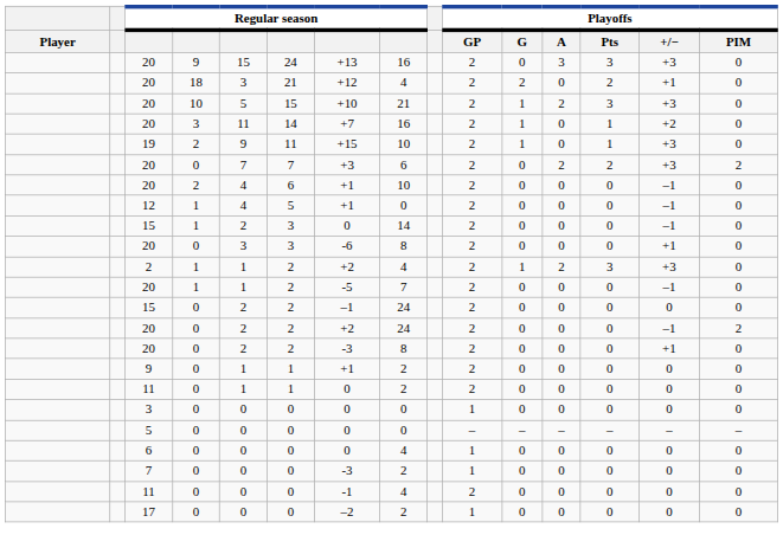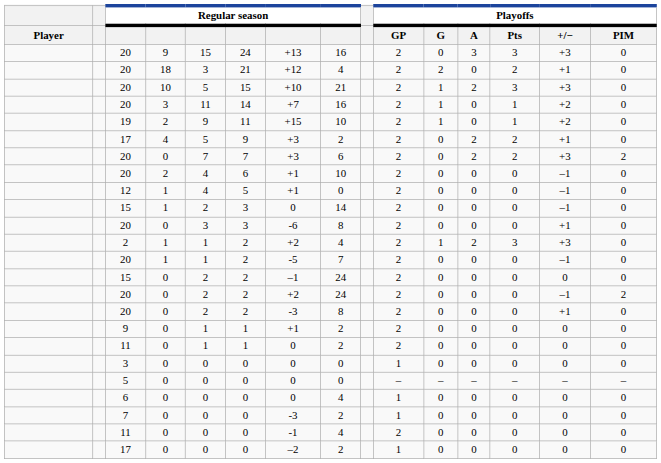 <table class="wikitable" style="text-align:center; width: 60em">
 <tr bgcolor="#fff">
 <th bgcolor="#fff"></th>
 <th bgcolor="#fff"></th>
 <th colspan="6" style="background:#fff; border-top:#1C449C 5px solid; border-bottom:black 5px solid;">Regular season</th>
 <th bgcolor="#fff"></th>
 <th colspan="6" style="background:#fff; border-top:#1C449C 5px solid; border-bottom:black 5px solid;">Playoffs</th>
 </tr>
 <tr>
 <th>Player</th>
 <th></th>
 <th></th>
 <th></th>
 <th></th>
 <th></th>
 <th></th>
 <th></th>
 <th></th>
 <th>GP</th>
 <th>G</th>
 <th>A</th>
 <th>Pts</th>
 <th>+/−</th>
 <th>PIM</th>
 </tr>
 <tr>
 <td style="text-align:left;"></td>
 <td></td>
 <td>20</td>
 <td>9</td>
 <td>15</td>
 <td>24</td>
 <td>+13</td>
 <td>16</td>
 <td></td>
 <td>2</td>
 <td>0</td>
 <td>3</td>
 <td>3</td>
 <td>+3</td>
 <td>0</td>
 </tr>
 <tr>
 <td style="text-align:left;"></td>
 <td></td>
 <td>20</td>
 <td>18</td>
 <td>3</td>
 <td>21</td>
 <td>+12</td>
 <td>4</td>
 <td></td>
 <td>2</td>
 <td>2</td>
 <td>0</td>
 <td>2</td>
 <td>+1</td>
 <td>0</td>
 </tr>
 <tr>
 <td style="text-align:left;"></td>
 <td></td>
 <td>20</td>
 <td>10</td>
 <td>5</td>
 <td>15</td>
 <td>+10</td>
 <td>21</td>
 <td></td>
 <td>2</td>
 <td>1</td>
 <td>2</td>
 <td>3</td>
 <td>+3</td>
 <td>0</td>
 </tr>
 <tr>
 <td style="text-align:left;"></td>
 <td></td>
 <td>20</td>
 <td>3</td>
 <td>11</td>
 <td>14</td>
 <td>+7</td>
 <td>16</td>
 <td></td>
 <td>2</td>
 <td>1</td>
 <td>0</td>
 <td>1</td>
 <td>+2</td>
 <td>0</td>
 </tr>
 <tr>
 <td style="text-align:left;"></td>
 <td></td>
 <td>19</td>
 <td>2</td>
 <td>9</td>
 <td>11</td>
 <td>+15</td>
 <td>10</td>
 <td></td>
 <td>2</td>
 <td>1</td>
 <td>0</td>
 <td>1</td>
+<td>+2</td>
+<td>0</td>
+</tr>
+<tr>
+<td style="text-align:left;"></td>
+<td></td>
+<td>17</td>
+<td>4</td>
+<td>5</td>
+<td>9</td>
 <td>+3</td>
+<td>2</td>
+<td></td>
+<td>2</td>
+<td>0</td>
+<td>2</td>
+<td>2</td>
+<td>+1</td>
 <td>0</td>
 </tr>
 <tr>
 <td style="text-align:left;"></td>
 <td></td>
 <td>20</td>
 <td>0</td>
 <td>7</td>
 <td>7</td>
 <td>+3</td>
 <td>6</td>
 <td></td>
 <td>2</td>
 <td>0</td>
 <td>2</td>
 <td>2</td>
 <td>+3</td>
 <td>2</td>
 </tr>
 <tr>
 <td style="text-align:left;"></td>
 <td></td>
 <td>20</td>
 <td>2</td>
 <td>4</td>
 <td>6</td>
 <td>+1</td>
 <td>10</td>
 <td></td>
 <td>2</td>
 <td>0</td>
 <td>0</td>
 <td>0</td>
 <td>–1</td>
 <td>0</td>
 </tr>
 <tr>
 <td style="text-align:left;"></td>
 <td></td>
 <td>12</td>
 <td>1</td>
 <td>4</td>
 <td>5</td>
 <td>+1</td>
 <td>0</td>
 <td></td>
 <td>2</td>
 <td>0</td>
 <td>0</td>
 <td>0</td>
 <td>–1</td>
 <td>0</td>
 </tr>
 <tr>
 <td style="text-align:left;"></td>
 <td></td>
 <td>15</td>
 <td>1</td>
 <td>2</td>
 <td>3</td>
 <td>0</td>
 <td>14</td>
 <td></td>
 <td>2</td>
 <td>0</td>
 <td>0</td>
 <td>0</td>
 <td>–1</td>
 <td>0</td>
 </tr>
 <tr>
 <td style="text-align:left;"></td>
 <td></td>
 <td>20</td>
 <td>0</td>
 <td>3</td>
 <td>3</td>
 <td>-6</td>
 <td>8</td>
 <td></td>
 <td>2</td>
 <td>0</td>
 <td>0</td>
 <td>0</td>
 <td>+1</td>
 <td>0</td>
 </tr>
 <tr>
 <td style="text-align:left;"></td>
 <td></td>
 <td>2</td>
 <td>1</td>
 <td>1</td>
 <td>2</td>
 <td>+2</td>
 <td>4</td>
 <td></td>
 <td>2</td>
 <td>1</td>
 <td>2</td>
 <td>3</td>
 <td>+3</td>
 <td>0</td>
 </tr>
 <tr>
 <td style="text-align:left;"></td>
 <td></td>
 <td>20</td>
 <td>1</td>
 <td>1</td>
 <td>2</td>
 <td>-5</td>
 <td>7</td>
 <td></td>
 <td>2</td>
 <td>0</td>
 <td>0</td>
 <td>0</td>
 <td>–1</td>
 <td>0</td>
 </tr>
 <tr>
 <td style="text-align:left;"></td>
 <td></td>
 <td>15</td>
 <td>0</td>
 <td>2</td>
 <td>2</td>
 <td>–1</td>
 <td>24</td>
 <td></td>
 <td>2</td>
 <td>0</td>
 <td>0</td>
 <td>0</td>
 <td>0</td>
 <td>0</td>
 </tr>
 <tr>
 <td style="text-align:left;"></td>
 <td></td>
 <td>20</td>
 <td>0</td>
 <td>2</td>
 <td>2</td>
 <td>+2</td>
 <td>24</td>
 <td></td>
 <td>2</td>
 <td>0</td>
 <td>0</td>
 <td>0</td>
 <td>–1</td>
 <td>2</td>
 </tr>
 <tr>
 <td style="text-align:left;"></td>
 <td></td>
 <td>20</td>
 <td>0</td>
 <td>2</td>
 <td>2</td>
 <td>-3</td>
 <td>8</td>
 <td></td>
 <td>2</td>
 <td>0</td>
 <td>0</td>
 <td>0</td>
 <td>+1</td>
 <td>0</td>
 </tr>
 <tr>
 <td style="text-align:left;"></td>
 <td></td>
 <td>9</td>
 <td>0</td>
 <td>1</td>
 <td>1</td>
 <td>+1</td>
 <td>2</td>
 <td></td>
 <td>2</td>
 <td>0</td>
 <td>0</td>
 <td>0</td>
 <td>0</td>
 <td>0</td>
 </tr>
 <tr>
 <td style="text-align:left;"></td>
 <td></td>
 <td>11</td>
 <td>0</td>
 <td>1</td>
 <td>1</td>
 <td>0</td>
 <td>2</td>
 <td></td>
 <td>2</td>
 <td>0</td>
 <td>0</td>
 <td>0</td>
 <td>0</td>
 <td>0</td>
 </tr>
 <tr>
 <td style="text-align:left;"></td>
 <td></td>
 <td>3</td>
 <td>0</td>
 <td>0</td>
 <td>0</td>
 <td>0</td>
 <td>0</td>
 <td></td>
 <td>1</td>
 <td>0</td>
 <td>0</td>
 <td>0</td>
 <td>0</td>
 <td>0</td>
 </tr>
 <tr>
 <td style="text-align:left;"></td>
 <td></td>
 <td>5</td>
 <td>0</td>
 <td>0</td>
 <td>0</td>
 <td>0</td>
 <td>0</td>
 <td></td>
 <td>–</td>
 <td>–</td>
 <td>–</td>
 <td>–</td>
 <td>–</td>
 <td>–</td>
 </tr>
 <tr>
 <td style="text-align:left;"></td>
 <td></td>
 <td>6</td>
 <td>0</td>
 <td>0</td>
 <td>0</td>
 <td>0</td>
 <td>4</td>
 <td></td>
 <td>1</td>
 <td>0</td>
 <td>0</td>
 <td>0</td>
 <td>0</td>
 <td>0</td>
 </tr>
 <tr>
 <td style="text-align:left;"></td>
 <td></td>
 <td>7</td>
 <td>0</td>
 <td>0</td>
 <td>0</td>
 <td>-3</td>
 <td>2</td>
 <td></td>
 <td>1</td>
 <td>0</td>
 <td>0</td>
 <td>0</td>
 <td>0</td>
 <td>0</td>
 </tr>
 <tr>
 <td style="text-align:left;"></td>
 <td></td>
 <td>11</td>
 <td>0</td>
 <td>0</td>
 <td>0</td>
 <td>-1</td>
 <td>4</td>
 <td></td>
 <td>2</td>
 <td>0</td>
 <td>0</td>
 <td>0</td>
 <td>0</td>
 <td>0</td>
 </tr>
 <tr>
 <td style="text-align:left;"></td>
 <td></td>
 <td>17</td>
 <td>0</td>
 <td>0</td>
 <td>0</td>
 <td>–2</td>
 <td>2</td>
 <td></td>
 <td>1</td>
 <td>0</td>
 <td>0</td>
 <td>0</td>
 <td>0</td>
 <td>0</td>
 </tr>
 </table>
